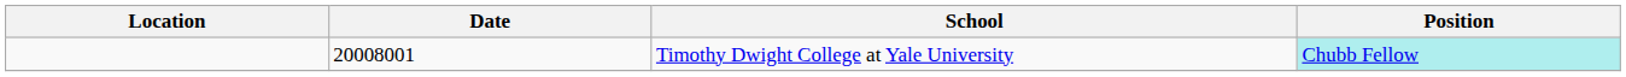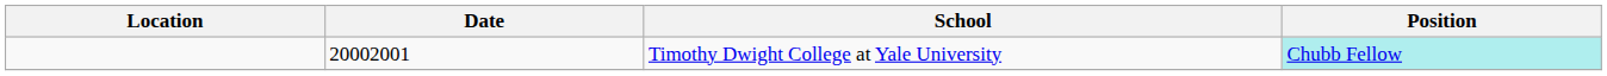 <table class="wikitable" style="width:100%;">
 <tr>
 <th style="width:20%;">Location</th>
 <th style="width:20%;">Date</th>
 <th style="width:40%;">School</th>
 <th style="width:20%;">Position</th>
 </tr>
 <tr>
 <td></td>
-<td>20008001</td>
+<td>20002001</td>
 <td><a href='#'>Timothy Dwight College</a> at <a href='#'>Yale University</a></td>
 <td style="background: paleturquoise;"><a href='#'>Chubb Fellow</a></td>
 </tr>
 <tr>
 </tr>
 </table>
